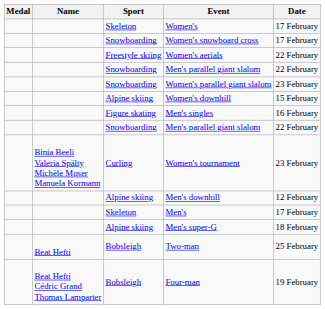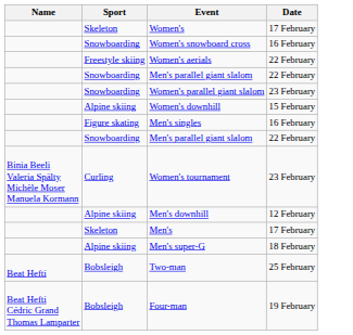 <table class="wikitable sortable" style="font-size:90%">
 <tr>
-<th>Medal</th>
 <th>Name</th>
 <th>Sport</th>
 <th>Event</th>
 <th>Date</th>
 </tr>
 <tr>
 <td></td>
-<td></td>
 <td><a href='#'>Skeleton</a></td>
 <td><a href='#'>Women's</a></td>
 <td>17 February</td>
 </tr>
 <tr>
 <td></td>
-<td></td>
 <td><a href='#'>Snowboarding</a></td>
 <td><a href='#'>Women's snowboard cross</a></td>
-<td>17 February</td>
+<td>16 February</td>
 </tr>
 <tr>
-<td></td>
 <td></td>
 <td><a href='#'>Freestyle skiing</a></td>
 <td><a href='#'>Women's aerials</a></td>
 <td>22 February</td>
 </tr>
 <tr>
 <td></td>
-<td></td>
 <td><a href='#'>Snowboarding</a></td>
 <td><a href='#'>Men's parallel giant slalom</a></td>
 <td>22 February</td>
 </tr>
 <tr>
-<td></td>
 <td></td>
 <td><a href='#'>Snowboarding</a></td>
 <td><a href='#'>Women's parallel giant slalom</a></td>
 <td>23 February</td>
 </tr>
 <tr>
 <td></td>
-<td></td>
 <td><a href='#'>Alpine skiing</a></td>
 <td><a href='#'>Women's downhill</a></td>
 <td>15 February</td>
 </tr>
 <tr>
-<td></td>
 <td></td>
 <td><a href='#'>Figure skating</a></td>
 <td><a href='#'>Men's singles</a></td>
 <td>16 February</td>
 </tr>
 <tr>
 <td></td>
-<td></td>
 <td><a href='#'>Snowboarding</a></td>
 <td><a href='#'>Men's parallel giant slalom</a></td>
 <td>22 February</td>
 </tr>
 <tr>
-<td></td>
 <td> <br><a href='#'>Binia Beeli</a><br><a href='#'>Valeria Spälty</a><br><a href='#'>Michèle Moser</a><br><a href='#'>Manuela Kormann</a></td>
 <td><a href='#'>Curling</a></td>
 <td><a href='#'>Women's tournament</a></td>
 <td>23 February</td>
 </tr>
 <tr>
 <td></td>
-<td></td>
 <td><a href='#'>Alpine skiing</a></td>
 <td><a href='#'>Men's downhill</a></td>
 <td>12 February</td>
 </tr>
 <tr>
-<td></td>
 <td></td>
 <td><a href='#'>Skeleton</a></td>
 <td><a href='#'>Men's</a></td>
 <td>17 February</td>
 </tr>
 <tr>
 <td></td>
-<td></td>
 <td><a href='#'>Alpine skiing</a></td>
 <td><a href='#'>Men's super-G</a></td>
 <td>18 February</td>
 </tr>
 <tr>
-<td></td>
 <td><br><a href='#'>Beat Hefti</a></td>
 <td><a href='#'>Bobsleigh</a></td>
 <td><a href='#'>Two-man</a></td>
 <td>25 February</td>
 </tr>
 <tr>
-<td></td>
 <td><br><a href='#'>Beat Hefti</a><br><a href='#'>Cédric Grand</a><br><a href='#'>Thomas Lamparter</a></td>
 <td><a href='#'>Bobsleigh</a></td>
 <td><a href='#'>Four-man</a></td>
 <td>19 February</td>
 </tr>
 </table>
